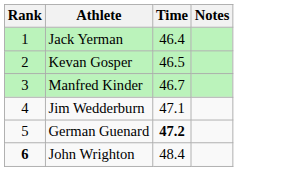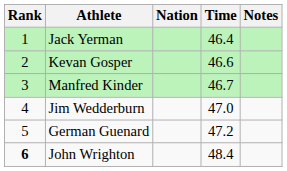 <table class="wikitable sortable" style="text-align:center">
 <tr>
 <th>Rank</th>
 <th>Athlete</th>
+<th>Nation</th>
 <th>Time</th>
 <th>Notes</th>
 </tr>
 <tr bgcolor=bbf3bb>
 <td>1</td>
 <td align=left>Jack Yerman</td>
+<td align=left></td>
 <td>46.4</td>
 <td></td>
 </tr>
 <tr align=center bgcolor=bbf3bb>
 <td>2</td>
 <td align=left>Kevan Gosper</td>
-<td>46.5</td>
+<td align=left></td>
+<td>46.6</td>
 <td></td>
 </tr>
 <tr align=center bgcolor=bbf3bb>
 <td>3</td>
 <td align=left>Manfred Kinder</td>
+<td align=left></td>
 <td>46.7</td>
 <td></td>
 </tr>
 <tr align=center>
 <td>4</td>
 <td align=left>Jim Wedderburn</td>
-<td>47.1</td>
+<td align=left></td>
+<td>47.0</td>
 <td></td>
 </tr>
 <tr align=center>
 <td>5</td>
 <td align=left>German Guenard</td>
-<td><strong>47.2</strong></td>
+<td align=left></td>
+<td>47.2</td>
 <td></td>
 </tr>
 <tr align=center>
 <td><strong>6</strong></td>
 <td align=left>John Wrighton</td>
+<td align=left></td>
 <td>48.4</td>
 <td></td>
 </tr>
 </table>
